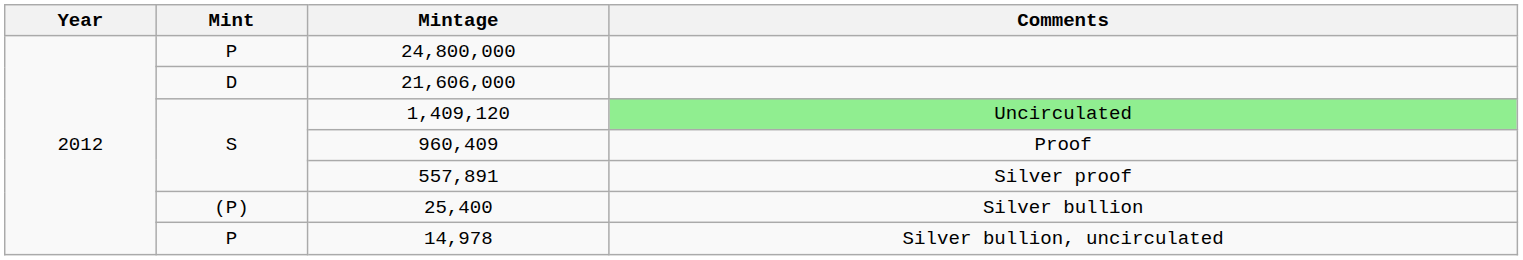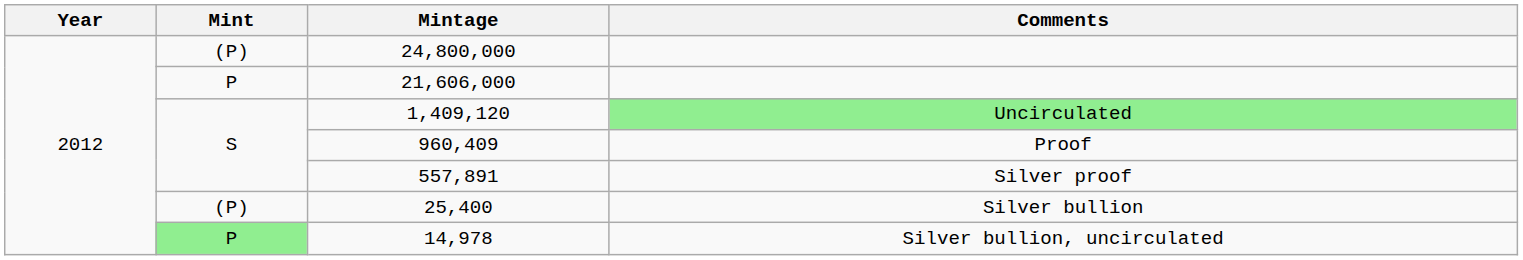 <table class="wikitable sortable" style="min-width:65%; text-align:center;">
 <tr>
 <th width="10%">Year</th>
 <th width="10%">Mint</th>
 <th width="20%">Mintage</th>
 <th width="60%">Comments</th>
 </tr>
 <tr>
 <td rowspan="7">2012</td>
-<td>P</td>
+<td>(P)</td>
 <td>24,800,000</td>
 <td></td>
 </tr>
 <tr>
-<td>D</td>
+<td>P</td>
 <td>21,606,000</td>
 <td></td>
 </tr>
 <tr>
 <td rowspan="3">S</td>
 <td>1,409,120</td>
 <td style="background: lightgreen;">Uncirculated</td>
 </tr>
 <tr>
 <td>960,409</td>
 <td>Proof</td>
 </tr>
 <tr>
 <td>557,891</td>
 <td>Silver proof</td>
 </tr>
 <tr>
 <td>(P)</td>
 <td>25,400</td>
 <td>Silver bullion</td>
 </tr>
 <tr>
-<td>P</td>
+<td style="background: lightgreen;">P</td>
 <td>14,978</td>
 <td>Silver bullion, uncirculated</td>
 </tr>
 </table>
